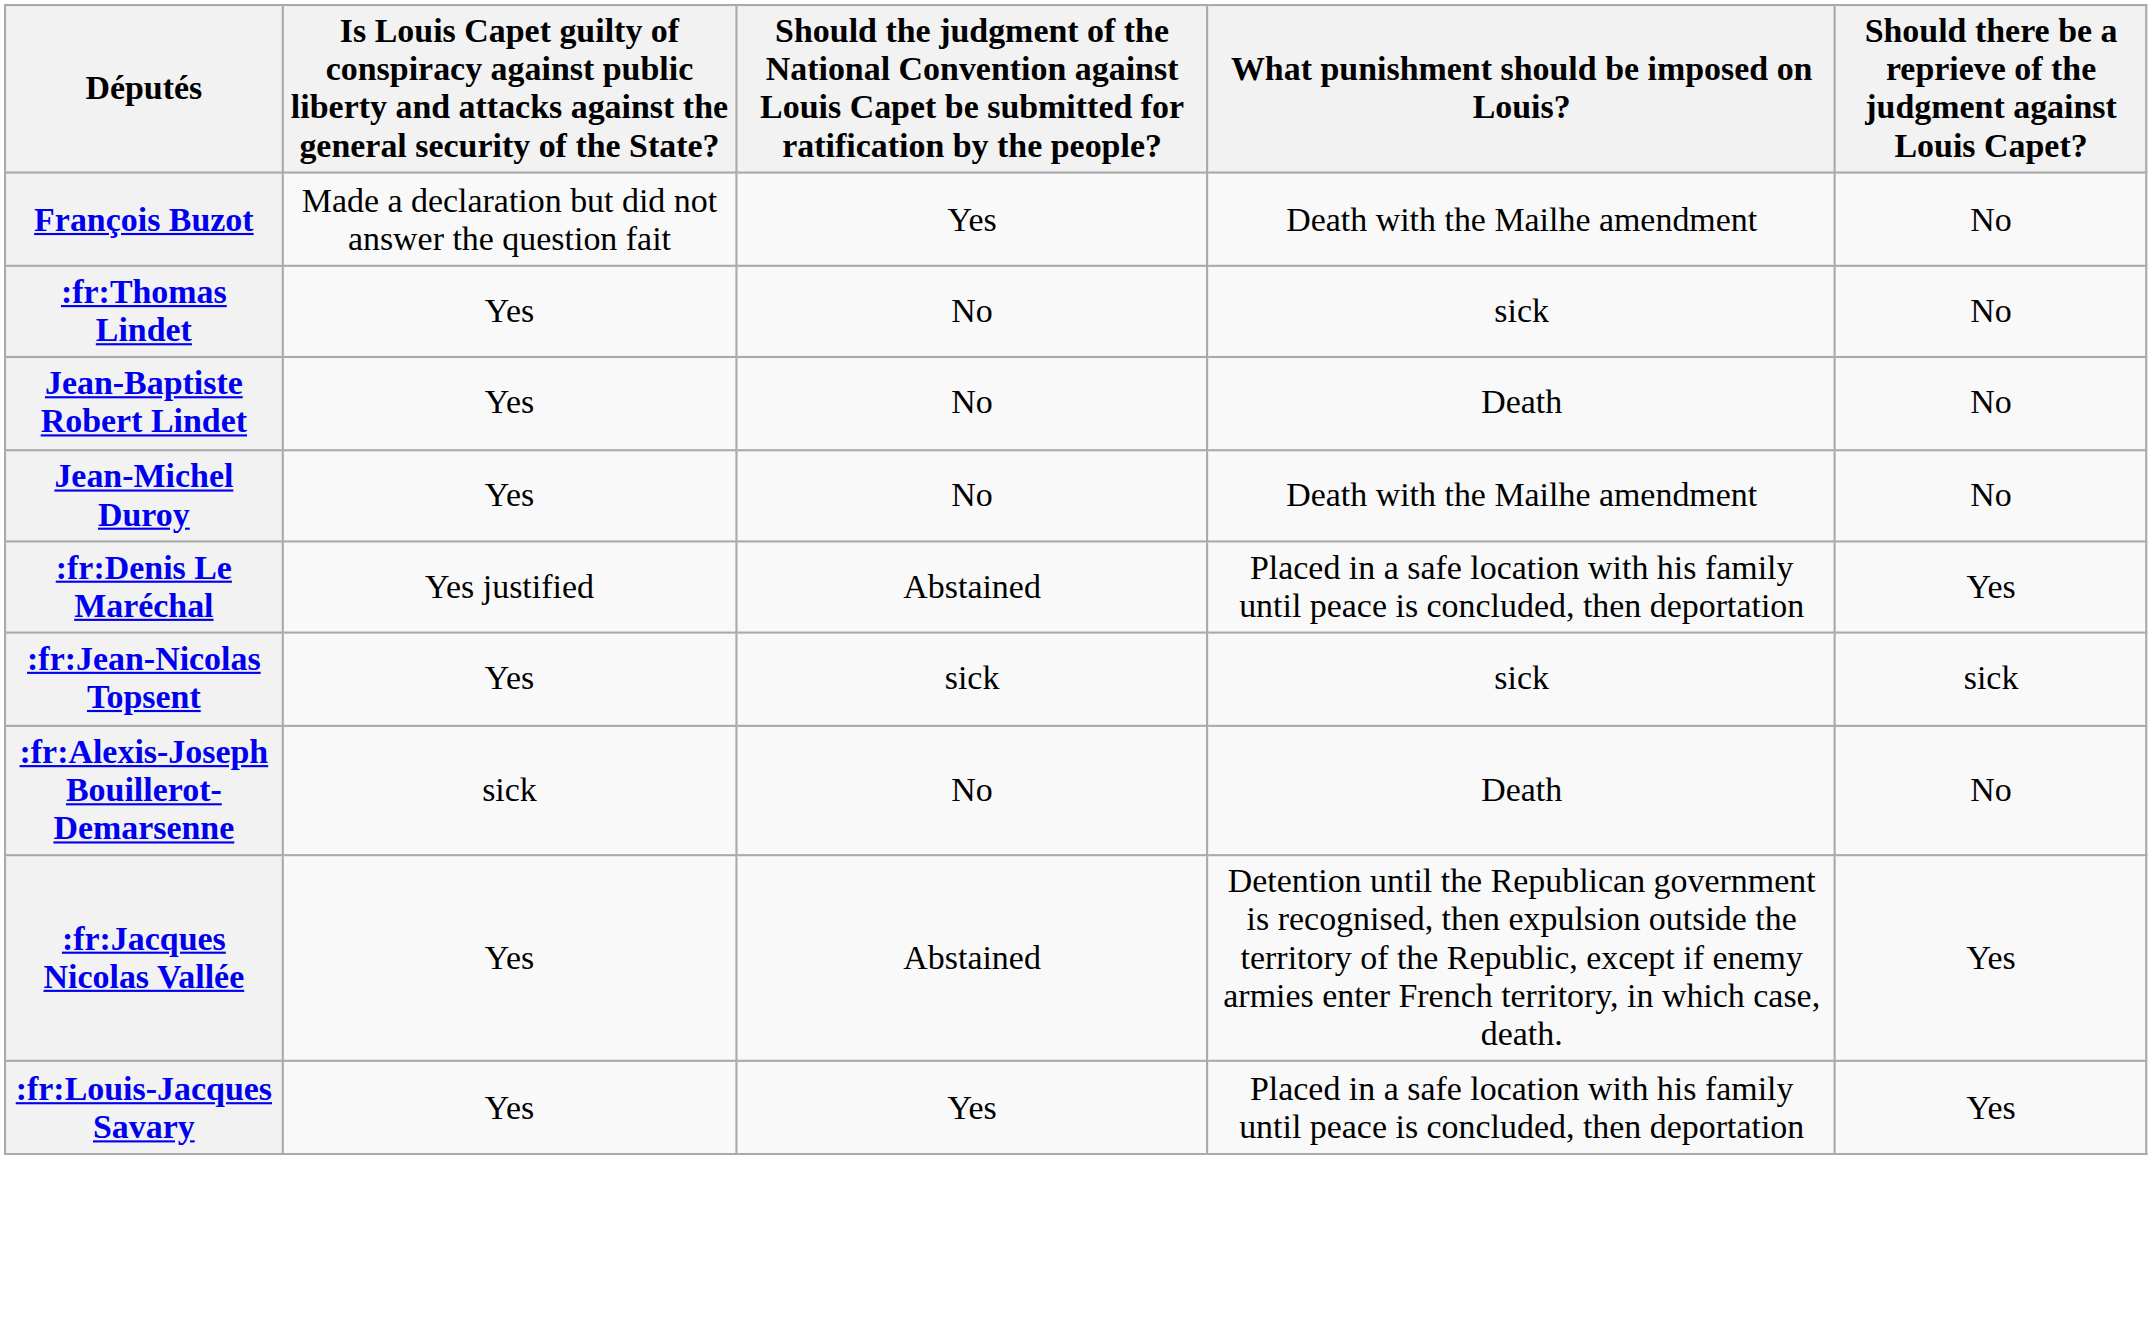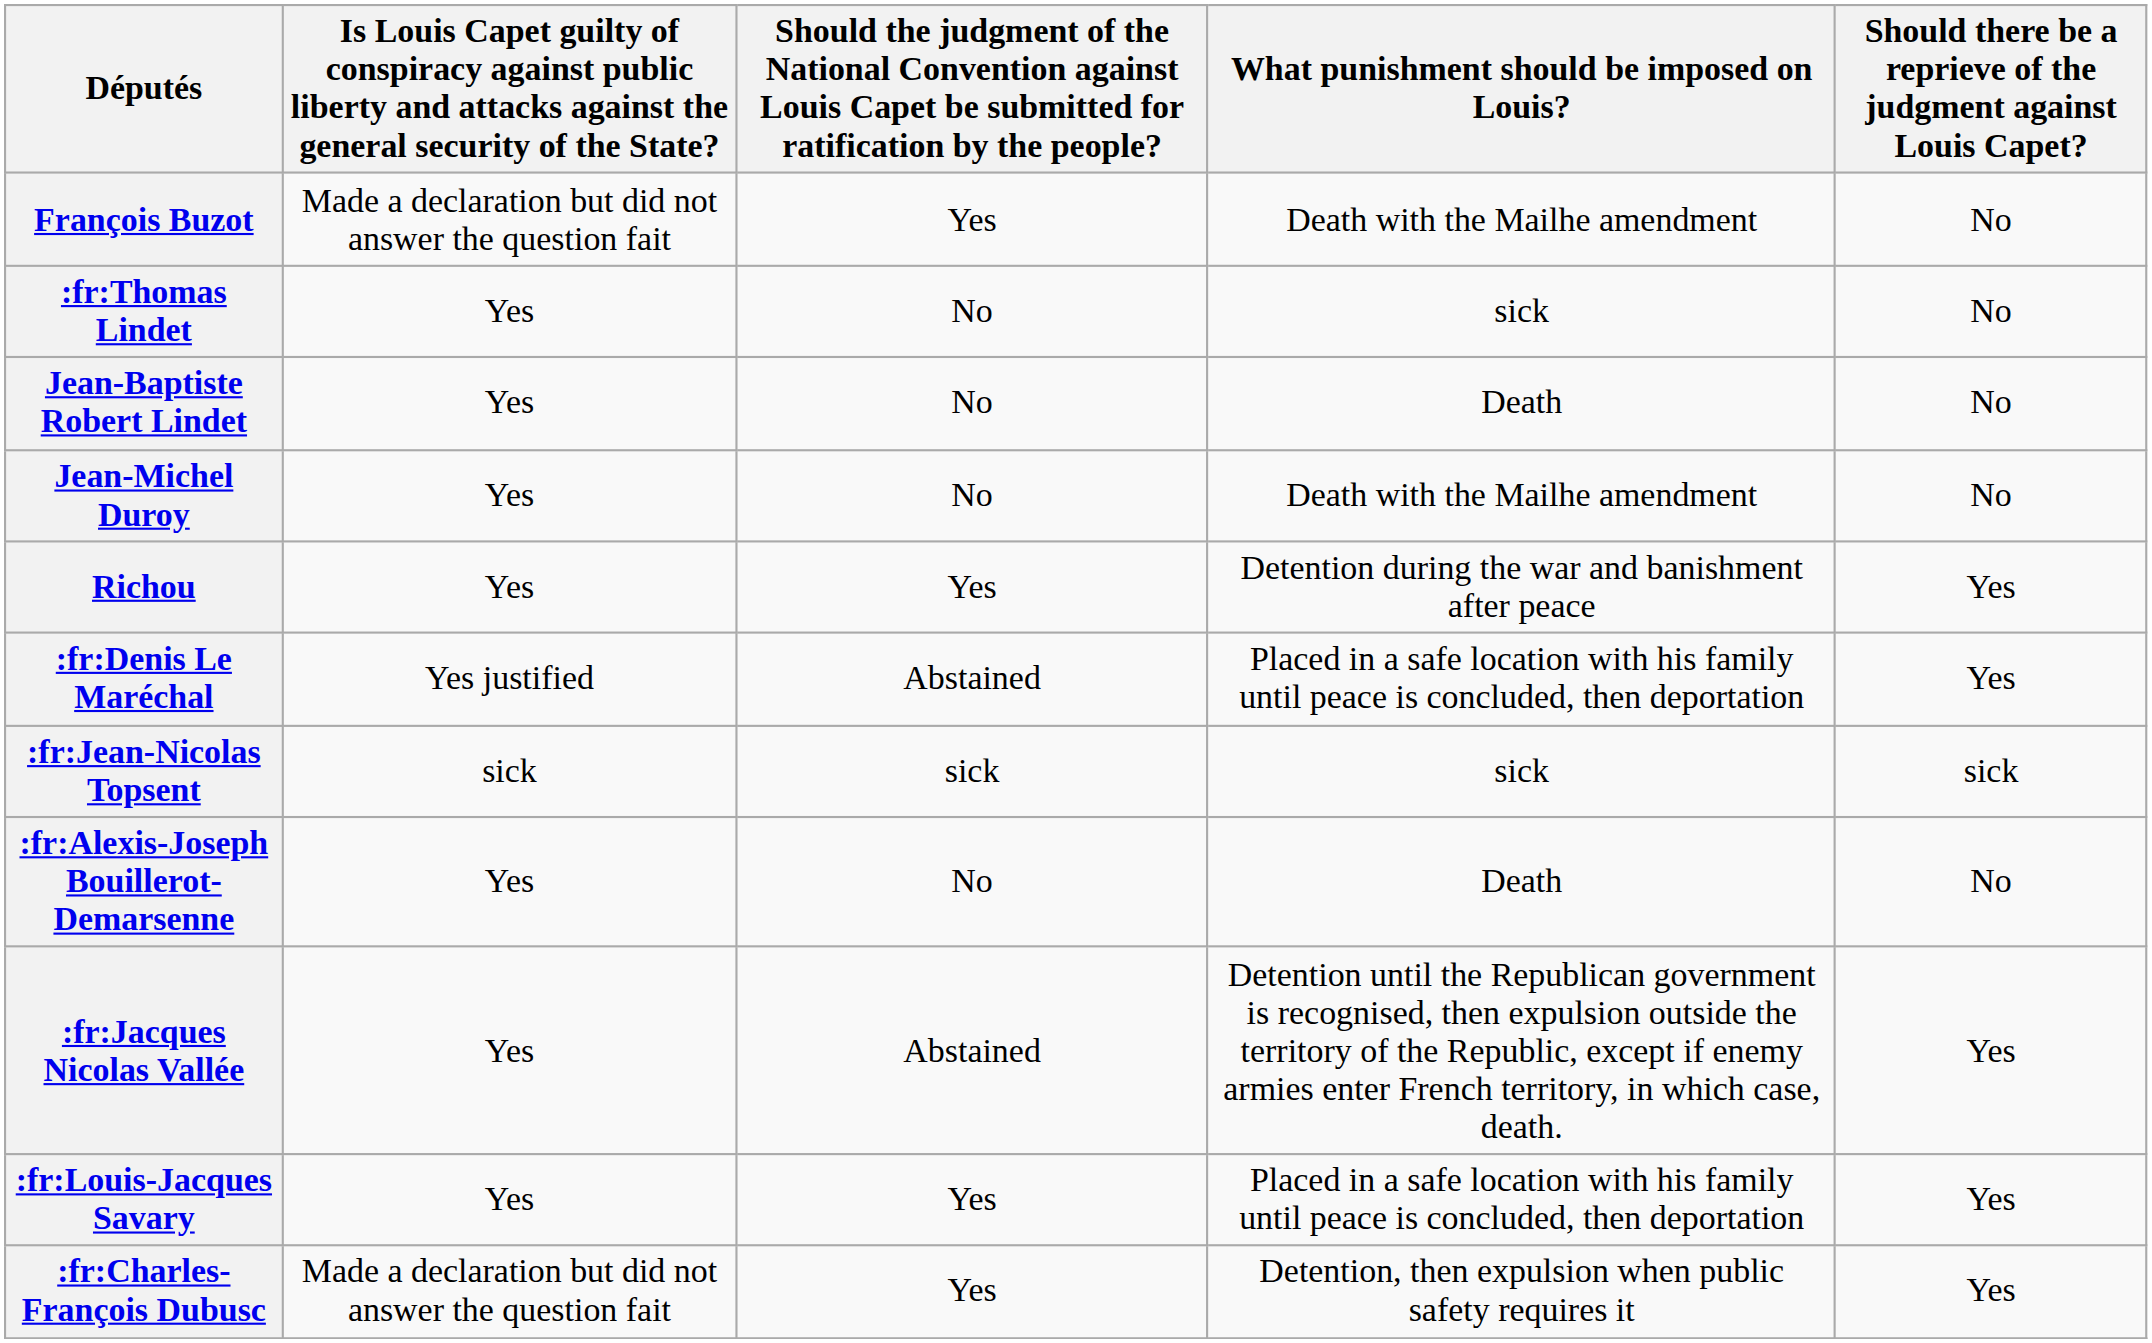 <table class="wikitable sortable" style="text-align:center; width:80%;">
 <tr>
 <th scope=col>Députés</th>
 <th scope=col>Is Louis Capet guilty of conspiracy against public liberty and attacks against the general security of the State?</th>
 <th scope=col>Should the judgment of the National Convention against Louis Capet be submitted for ratification by the people?</th>
 <th scope=col>What punishment should be imposed on Louis?</th>
 <th scope=col>Should there be a reprieve of the judgment against Louis Capet?</th>
 </tr>
 <tr>
 <th scope="row"><a href='#'>François Buzot</a></th>
 <td>Made a declaration but did not answer the question fait</td>
 <td>Yes</td>
 <td>Death with the Mailhe amendment</td>
 <td>No</td>
 </tr>
 <tr>
 <th scope="row"><a href='#'>:fr:Thomas Lindet</a></th>
 <td>Yes</td>
 <td>No</td>
 <td>sick</td>
 <td>No</td>
 </tr>
 <tr>
 <th scope="row"><a href='#'>Jean-Baptiste Robert Lindet</a></th>
 <td>Yes</td>
 <td>No</td>
 <td>Death</td>
 <td>No</td>
 </tr>
 <tr>
 <th scope="row"><a href='#'>Jean-Michel Duroy</a></th>
 <td>Yes</td>
 <td>No</td>
 <td>Death with the Mailhe amendment</td>
 <td>No</td>
 </tr>
 <tr>
+<th scope="row"><a href='#'>Richou</a></th>
+<td>Yes</td>
+<td>Yes</td>
+<td>Detention during the war and banishment after peace</td>
+<td>Yes</td>
+</tr>
+<tr>
 <th scope="row"><a href='#'>:fr:Denis Le Maréchal</a></th>
 <td>Yes justified</td>
 <td>Abstained</td>
 <td>Placed in a safe location with his family until peace is concluded, then deportation</td>
 <td>Yes</td>
 </tr>
 <tr>
 <th scope="row"><a href='#'>:fr:Jean-Nicolas Topsent</a></th>
-<td>Yes</td>
+<td>sick</td>
 <td>sick</td>
 <td>sick</td>
 <td>sick</td>
 </tr>
 <tr>
 <th scope="row"><a href='#'>:fr:Alexis-Joseph Bouillerot-Demarsenne</a></th>
-<td>sick</td>
+<td>Yes</td>
 <td>No</td>
 <td>Death</td>
 <td>No</td>
 </tr>
 <tr>
 <th scope="row"><a href='#'>:fr:Jacques Nicolas Vallée</a></th>
 <td>Yes</td>
 <td>Abstained</td>
 <td>Detention until the Republican government is recognised, then expulsion outside the territory of the Republic, except if enemy armies enter French territory, in which case, death.</td>
 <td>Yes</td>
 </tr>
 <tr>
 <th scope="row"><a href='#'>:fr:Louis-Jacques Savary</a></th>
 <td>Yes</td>
 <td>Yes</td>
 <td>Placed in a safe location with his family until peace is concluded, then deportation</td>
 <td>Yes</td>
 </tr>
 <tr>
+<th scope="row"><a href='#'>:fr:Charles-François Dubusc</a></th>
+<td>Made a declaration but did not answer the question fait</td>
+<td>Yes</td>
+<td>Detention, then expulsion when public safety requires it</td>
+<td>Yes</td>
+</tr>
+<tr>
 </tr>
 </table>
